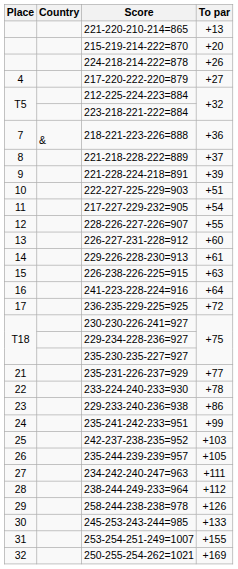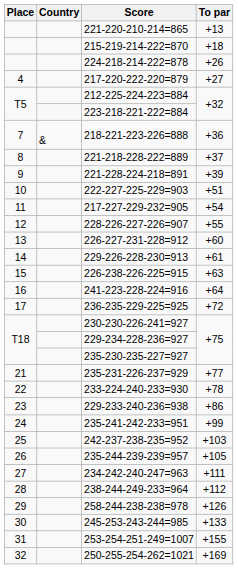 <table class="wikitable" style="font-size:95%;">
 <tr>
 <th>Place</th>
 <th>Country</th>
 <th>Score</th>
 <th>To par</th>
 </tr>
 <tr>
 <td align=center></td>
 <td></td>
 <td>221-220-210-214=865</td>
 <td align=center>+13</td>
 </tr>
 <tr>
 <td align=center></td>
 <td></td>
 <td>215-219-214-222=870</td>
-<td align=center>+20</td>
+<td align=center>+18</td>
 </tr>
 <tr>
 <td align=center></td>
 <td></td>
 <td>224-218-214-222=878</td>
 <td align=center>+26</td>
 </tr>
 <tr>
 <td align=center>4</td>
 <td></td>
 <td>217-220-222-220=879</td>
 <td align=center>+27</td>
 </tr>
 <tr>
 <td align=center rowspan=2>T5</td>
 <td></td>
 <td>212-225-224-223=884</td>
 <td align=center rowspan=2>+32</td>
 </tr>
 <tr>
 <td></td>
 <td>223-218-221-222=884</td>
 </tr>
 <tr>
 <td align=center>7</td>
 <td><br>& </td>
 <td>218-221-223-226=888</td>
 <td align=center>+36</td>
 </tr>
 <tr>
 <td align=center>8</td>
 <td></td>
 <td>221-218-228-222=889</td>
 <td align=center>+37</td>
 </tr>
 <tr>
 <td align=center>9</td>
 <td></td>
 <td>221-228-224-218=891</td>
 <td align=center>+39</td>
 </tr>
 <tr>
 <td align=center>10</td>
 <td></td>
 <td>222-227-225-229=903</td>
 <td align=center>+51</td>
 </tr>
 <tr>
 <td align=center>11</td>
 <td></td>
 <td>217-227-229-232=905</td>
 <td align=center>+54</td>
 </tr>
 <tr>
 <td align=center>12</td>
 <td></td>
 <td>228-226-227-226=907</td>
 <td align=center>+55</td>
 </tr>
 <tr>
 <td align=center>13</td>
 <td></td>
 <td>226-227-231-228=912</td>
 <td align=center>+60</td>
 </tr>
 <tr>
 <td align=center>14</td>
 <td></td>
 <td>229-226-228-230=913</td>
 <td align=center>+61</td>
 </tr>
 <tr>
 <td align=center>15</td>
 <td></td>
 <td>226-238-226-225=915</td>
 <td align=center>+63</td>
 </tr>
 <tr>
 <td align=center>16</td>
 <td></td>
 <td>241-223-228-224=916</td>
 <td align=center>+64</td>
 </tr>
 <tr>
 <td align=center>17</td>
 <td></td>
 <td>236-235-229-225=925</td>
 <td align=center>+72</td>
 </tr>
 <tr>
 <td align=center rowspan=3>T18</td>
 <td></td>
 <td>230-230-226-241=927</td>
 <td align=center rowspan=3>+75</td>
 </tr>
 <tr>
 <td></td>
 <td>229-234-228-236=927</td>
 </tr>
 <tr>
 <td></td>
 <td>235-230-235-227=927</td>
 </tr>
 <tr>
 <td align=center>21</td>
 <td></td>
 <td>235-231-226-237=929</td>
 <td align=center>+77</td>
 </tr>
 <tr>
 <td align=center>22</td>
 <td></td>
 <td>233-224-240-233=930</td>
 <td align=center>+78</td>
 </tr>
 <tr>
 <td align=center>23</td>
 <td></td>
 <td>229-233-240-236=938</td>
 <td align=center>+86</td>
 </tr>
 <tr>
 <td align=center>24</td>
 <td></td>
 <td>235-241-242-233=951</td>
 <td align=center>+99</td>
 </tr>
 <tr>
 <td align=center>25</td>
 <td></td>
 <td>242-237-238-235=952</td>
 <td align=center>+103</td>
 </tr>
 <tr>
 <td align=center>26</td>
 <td></td>
 <td>235-244-239-239=957</td>
 <td align=center>+105</td>
 </tr>
 <tr>
 <td align=center>27</td>
 <td></td>
 <td>234-242-240-247=963</td>
 <td align=center>+111</td>
 </tr>
 <tr>
 <td align=center>28</td>
 <td></td>
 <td>238-244-249-233=964</td>
 <td align=center>+112</td>
 </tr>
 <tr>
 <td align=center>29</td>
 <td></td>
 <td>258-244-238-238=978</td>
 <td align=center>+126</td>
 </tr>
 <tr>
 <td align=center>30</td>
 <td></td>
 <td>245-253-243-244=985</td>
 <td align=center>+133</td>
 </tr>
 <tr>
 <td align=center>31</td>
 <td></td>
 <td>253-254-251-249=1007</td>
 <td align=center>+155</td>
 </tr>
 <tr>
 <td align=center>32</td>
 <td></td>
 <td>250-255-254-262=1021</td>
 <td align=center>+169</td>
 </tr>
 </table>
